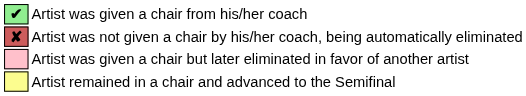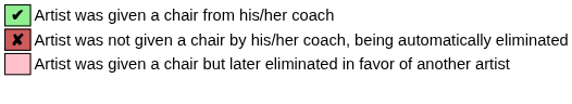 <table class="toccolours" style="font-size: 90%; white-space: nowrap">
 <tr>
 <td style="background:#90EE90; border:1px solid black"> <strong>✔</strong> </td>
 <td>Artist was given a chair from his/her coach</td>
 </tr>
 <tr>
 <td style="background:#CD5C5C; border:1px solid black"> <strong>✘</strong> </td>
 <td>Artist was not given a chair by his/her coach, being automatically eliminated</td>
 </tr>
 <tr>
 <td style="background:pink; border:1px solid black">    </td>
 <td>Artist was given a chair but later eliminated in favor of another artist</td>
 </tr>
-<tr>
-<td style="background:#FCFD8F; border:1px solid black">    </td>
-<td>Artist remained in a chair and advanced to the Semifinal</td>
-</tr>
 </table>
